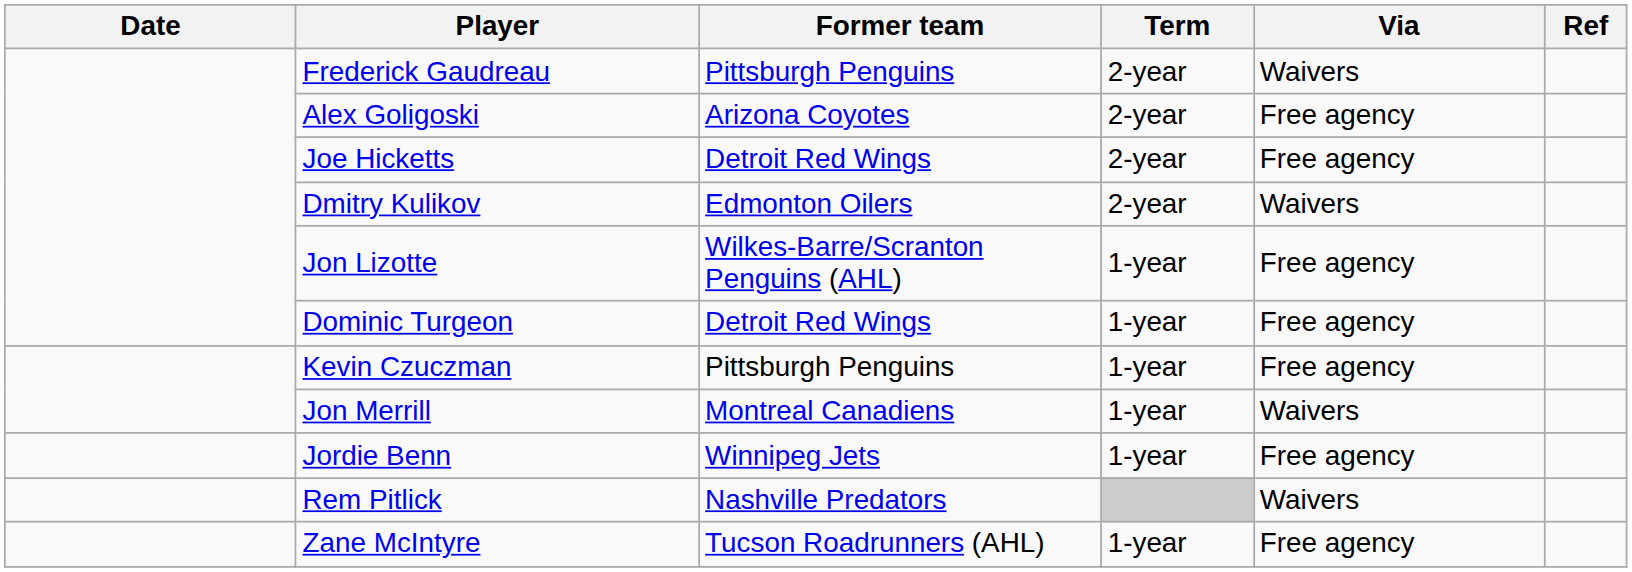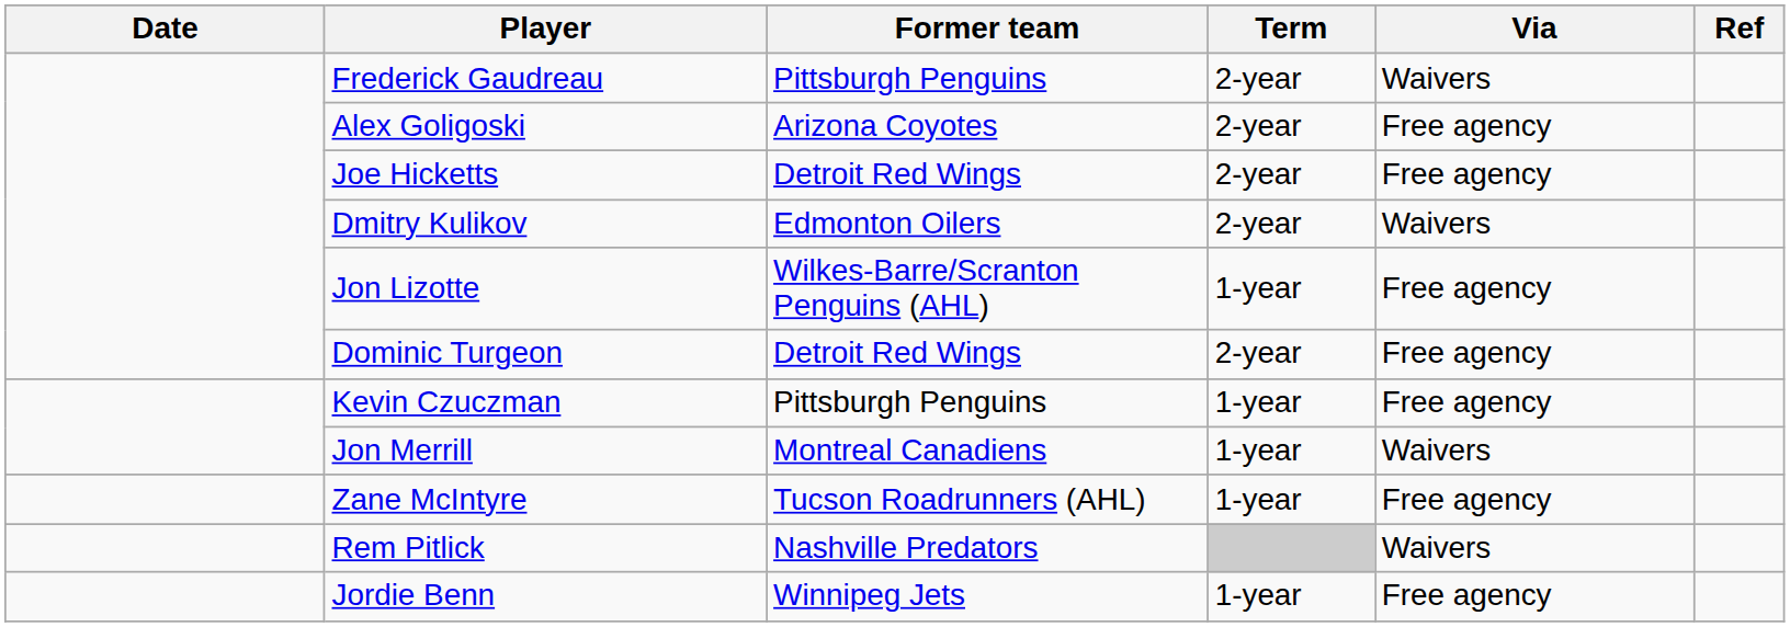 <table class="wikitable">
 <tr style="background:#ddd; text-align:center;">
 <th style="width: 10em;">Date</th>
 <th style="width: 14em;">Player</th>
 <th style="width: 14em;">Former team</th>
 <th style="width: 5em;">Term</th>
 <th style="width: 10em;">Via</th>
 <th style="width: 2.5em;">Ref</th>
 </tr>
 <tr>
 <td rowspan=6></td>
 <td><a href='#'>Frederick Gaudreau</a></td>
 <td><a href='#'>Pittsburgh Penguins</a></td>
 <td>2-year</td>
 <td>Waivers</td>
 <td></td>
 </tr>
 <tr>
 <td><a href='#'>Alex Goligoski</a></td>
 <td><a href='#'>Arizona Coyotes</a></td>
 <td>2-year</td>
 <td>Free agency</td>
 <td></td>
 </tr>
 <tr>
 <td><a href='#'>Joe Hicketts</a></td>
 <td><a href='#'>Detroit Red Wings</a></td>
 <td>2-year</td>
 <td>Free agency</td>
 <td></td>
 </tr>
 <tr>
 <td><a href='#'>Dmitry Kulikov</a></td>
 <td><a href='#'>Edmonton Oilers</a></td>
 <td>2-year</td>
 <td>Waivers</td>
 <td></td>
 </tr>
 <tr>
 <td><a href='#'>Jon Lizotte</a></td>
 <td><a href='#'>Wilkes-Barre/Scranton Penguins</a> (<a href='#'>AHL</a>)</td>
 <td>1-year</td>
 <td>Free agency</td>
 <td></td>
 </tr>
 <tr>
 <td><a href='#'>Dominic Turgeon</a></td>
 <td><a href='#'>Detroit Red Wings</a></td>
-<td>1-year</td>
+<td>2-year</td>
 <td>Free agency</td>
 <td></td>
 </tr>
 <tr>
 <td rowspan=2></td>
 <td><a href='#'>Kevin Czuczman</a></td>
 <td>Pittsburgh Penguins</td>
 <td>1-year</td>
 <td>Free agency</td>
 <td></td>
 </tr>
 <tr>
 <td><a href='#'>Jon Merrill</a></td>
 <td><a href='#'>Montreal Canadiens</a></td>
 <td>1-year</td>
 <td>Waivers</td>
 <td></td>
 </tr>
 <tr>
 <td></td>
-<td><a href='#'>Jordie Benn</a></td>
-<td><a href='#'>Winnipeg Jets</a></td>
+<td><a href='#'>Zane McIntyre</a></td>
+<td><a href='#'>Tucson Roadrunners</a> (AHL)</td>
 <td>1-year</td>
 <td>Free agency</td>
 <td></td>
 </tr>
 <tr>
 <td></td>
 <td><a href='#'>Rem Pitlick</a></td>
 <td><a href='#'>Nashville Predators</a></td>
 <td style="background:#ccc;"></td>
 <td>Waivers</td>
 <td></td>
 </tr>
 <tr>
 <td></td>
-<td><a href='#'>Zane McIntyre</a></td>
-<td><a href='#'>Tucson Roadrunners</a> (AHL)</td>
+<td><a href='#'>Jordie Benn</a></td>
+<td><a href='#'>Winnipeg Jets</a></td>
 <td>1-year</td>
 <td>Free agency</td>
 <td></td>
 </tr>
 </table>
